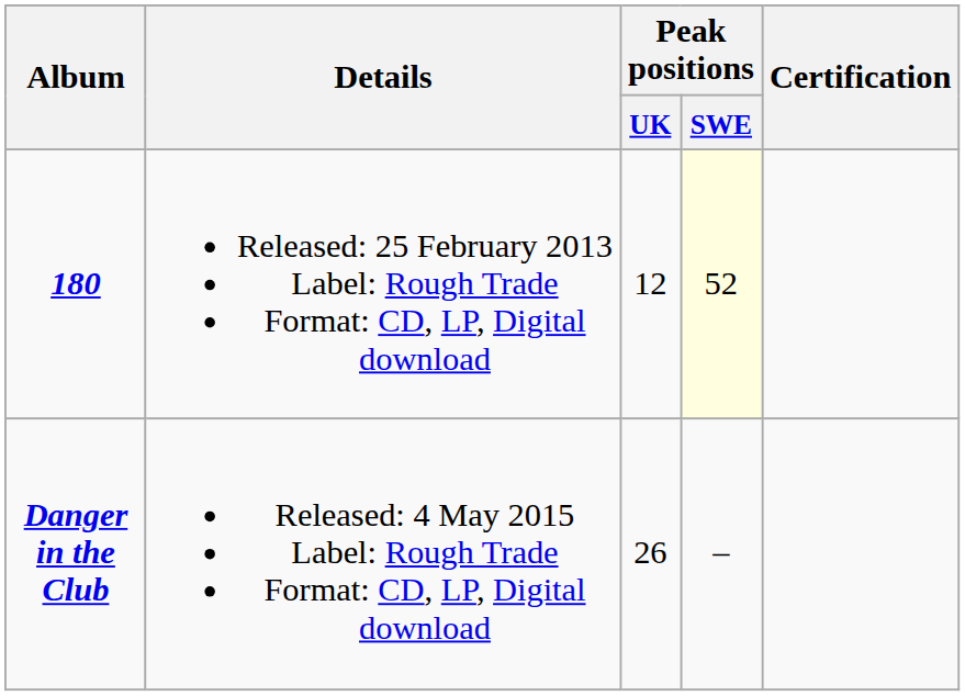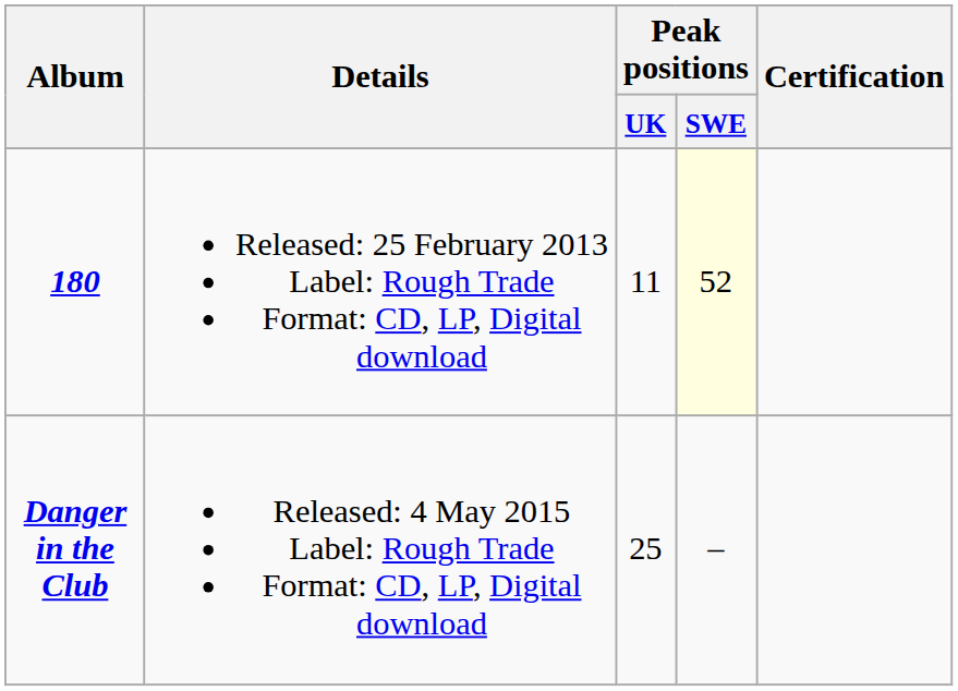 <table class="wikitable plainrowheaders" style="text-align:center;">
 <tr>
 <th align="center" rowspan="2" width="60">Album</th>
 <th align="center" rowspan="2" width="220">Details</th>
 <th align="center" colspan="2" width="20">Peak positions</th>
 <th align="center" rowspan="2" width="80">Certification</th>
 </tr>
 <tr>
 <th width="20"><small><a href='#'>UK</a></small><br></th>
 <th width="20"><small><a href='#'>SWE</a></small><br></th>
 </tr>
 <tr>
 <td><strong><em><a href='#'>180</a></em></strong></td>
 <td><br><ul><li>Released: 25 February 2013</li><li>Label: <a href='#'>Rough Trade</a></li><li>Format: <a href='#'>CD</a>, <a href='#'>LP</a>, <a href='#'>Digital download</a></li></ul></td>
-<td align="center">12</td>
+<td align="center">11</td>
 <td style="background: lightyellow;">52</td>
 <td></td>
 </tr>
 <tr>
 <td><strong><em><a href='#'>Danger in the Club</a></em></strong></td>
 <td><br><ul><li>Released: 4 May 2015</li><li>Label: <a href='#'>Rough Trade</a></li><li>Format: <a href='#'>CD</a>, <a href='#'>LP</a>, <a href='#'>Digital download</a></li></ul></td>
-<td align="center">26</td>
+<td align="center">25</td>
 <td>–</td>
 <td></td>
 </tr>
 </table>
